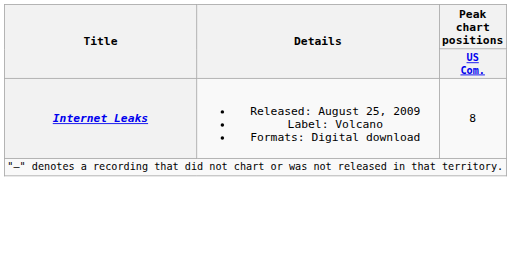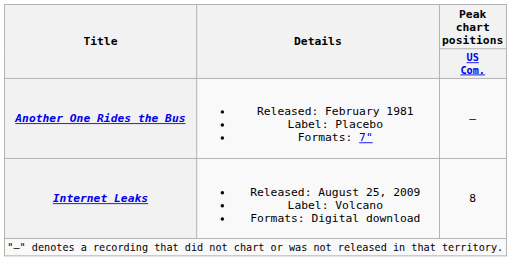 <table class="wikitable plainrowheaders" style="text-align:center;">
 <tr>
 <th scope="col" rowspan="2" style="width:16.5em;">Title</th>
 <th scope="col" rowspan="2" style="width:21em;">Details</th>
 <th scope="col">Peak chart positions</th>
 </tr>
 <tr>
 <th scope="col" style="width:3em;font-size:90%;"><a href='#'>US<br>Com.</a><br></th>
 </tr>
 <tr>
+<th scope="row"><em><a href='#'>Another One Rides the Bus</a></em></th>
+<td><br><ul><li>Released: February 1981</li><li>Label: Placebo</li><li>Formats: <a href='#'>7"</a></li></ul></td>
+<td>—</td>
+</tr>
+<tr>
 <th scope="row"><em><a href='#'>Internet Leaks</a></em></th>
 <td><br><ul><li>Released: August 25, 2009</li><li>Label: Volcano</li><li>Formats: Digital download</li></ul></td>
 <td>8</td>
 </tr>
 <tr>
 <td colspan="3" style="font-size:90%">"—" denotes a recording that did not chart or was not released in that territory.</td>
 </tr>
 </table>
